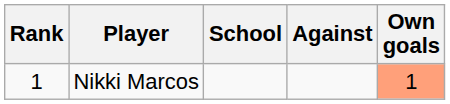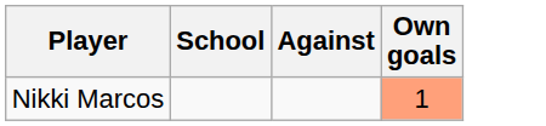 <table class="wikitable" style="text-align:center">
 <tr>
-<th>Rank</th>
 <th>Player</th>
 <th>School</th>
 <th>Against</th>
 <th>Own<br>goals</th>
 </tr>
 <tr>
-<td>1</td>
 <td align="left"> Nikki Marcos</td>
 <td align="left"></td>
 <td align="left"></td>
 <td style="background: lightsalmon;">1</td>
 </tr>
 </table>
